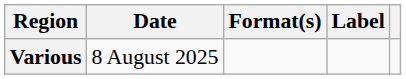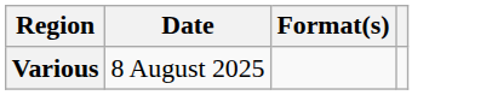 <table class="wikitable plainrowheaders">
 <tr>
 <th scope="col">Region</th>
 <th scope="col">Date</th>
 <th scope="col">Format(s)</th>
-<th scope="col">Label</th>
 <th scope="col"></th>
 </tr>
 <tr>
 <th scope="row">Various</th>
 <td>8 August 2025</td>
 <td></td>
-<td></td>
 <td align="center"></td>
 </tr>
 </table>
